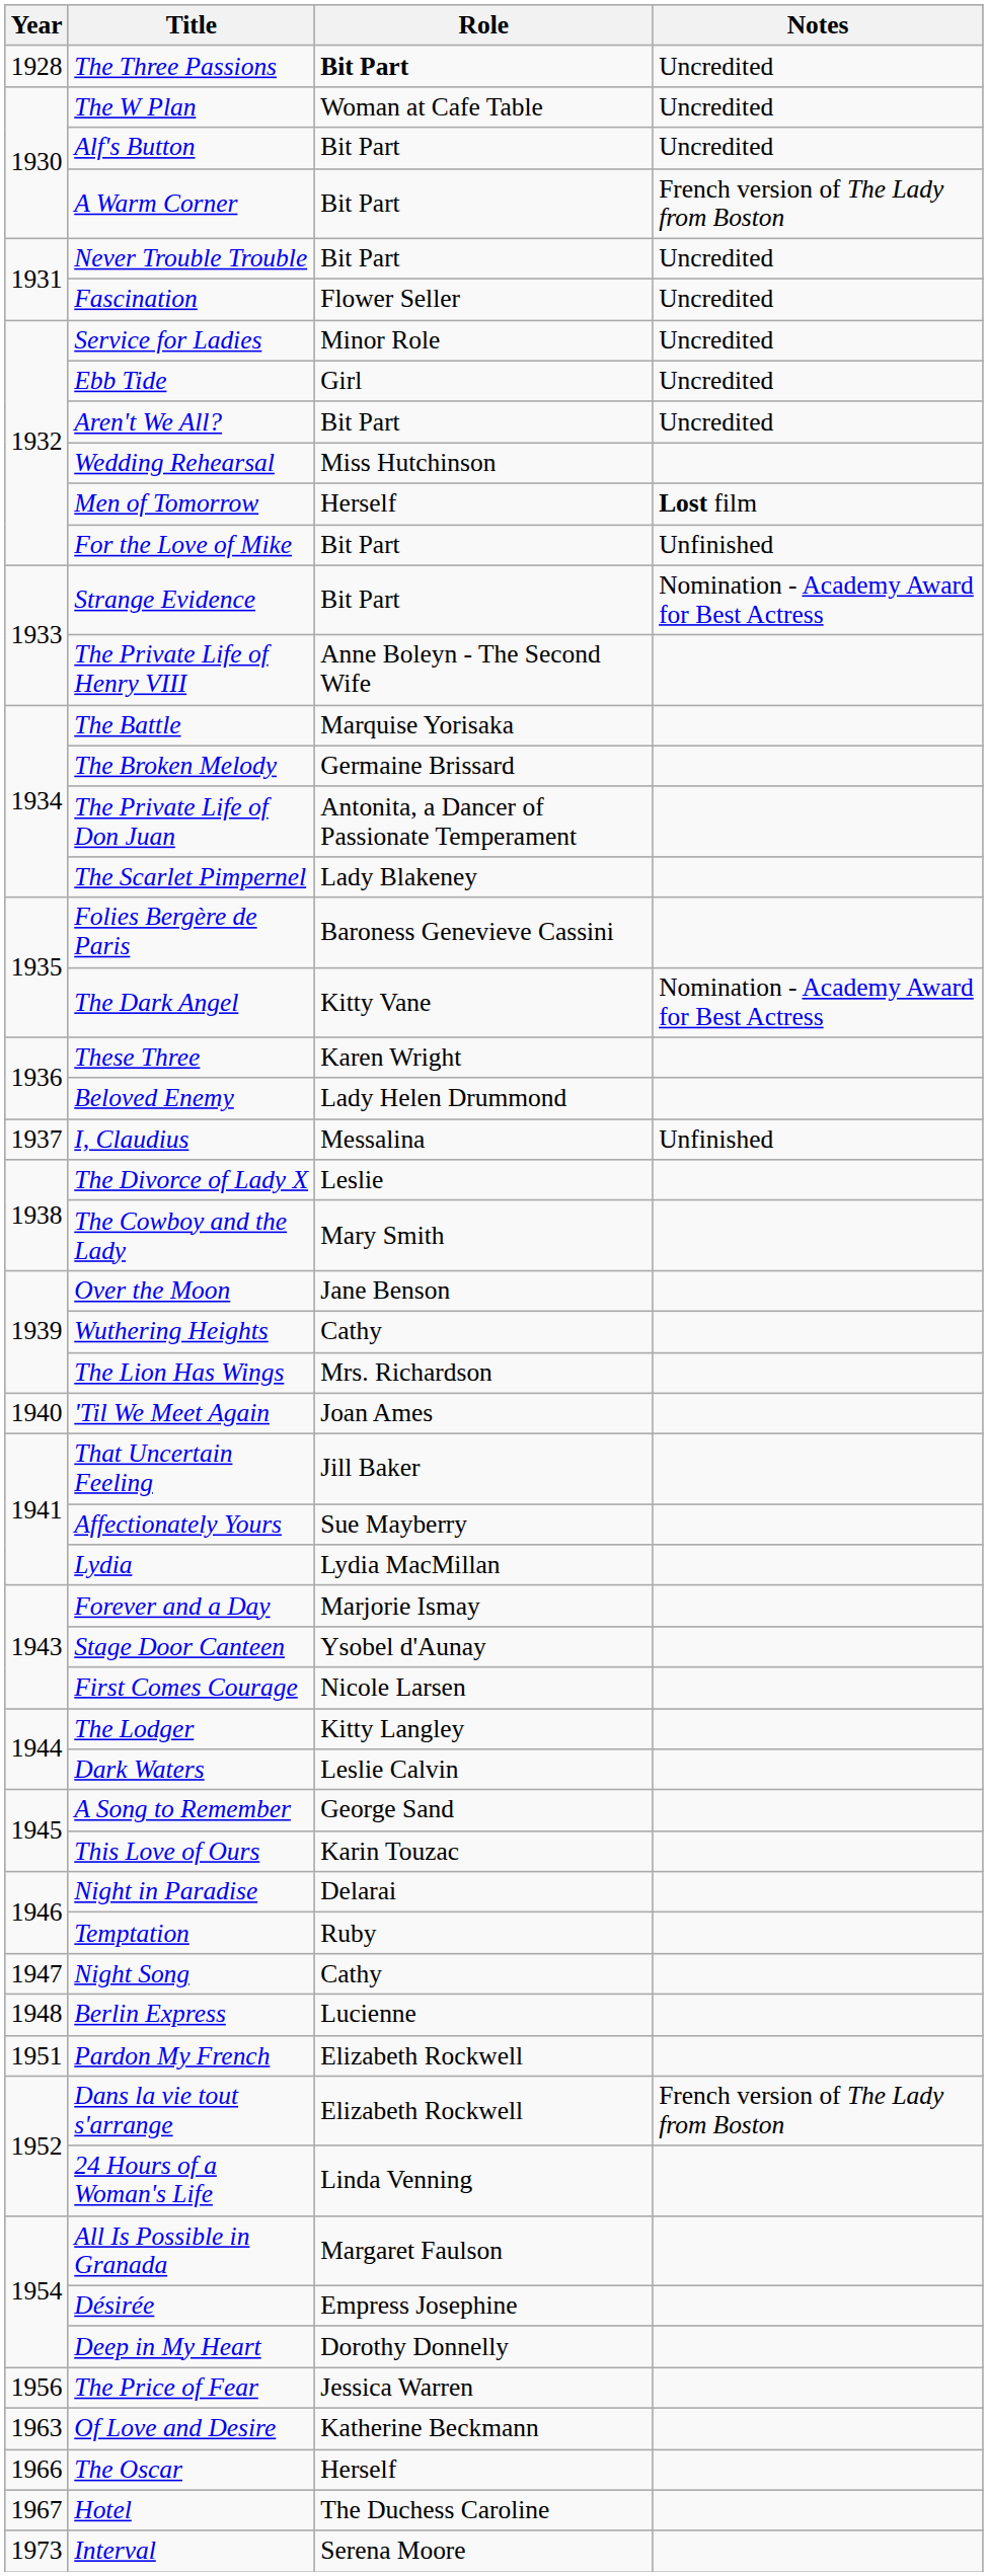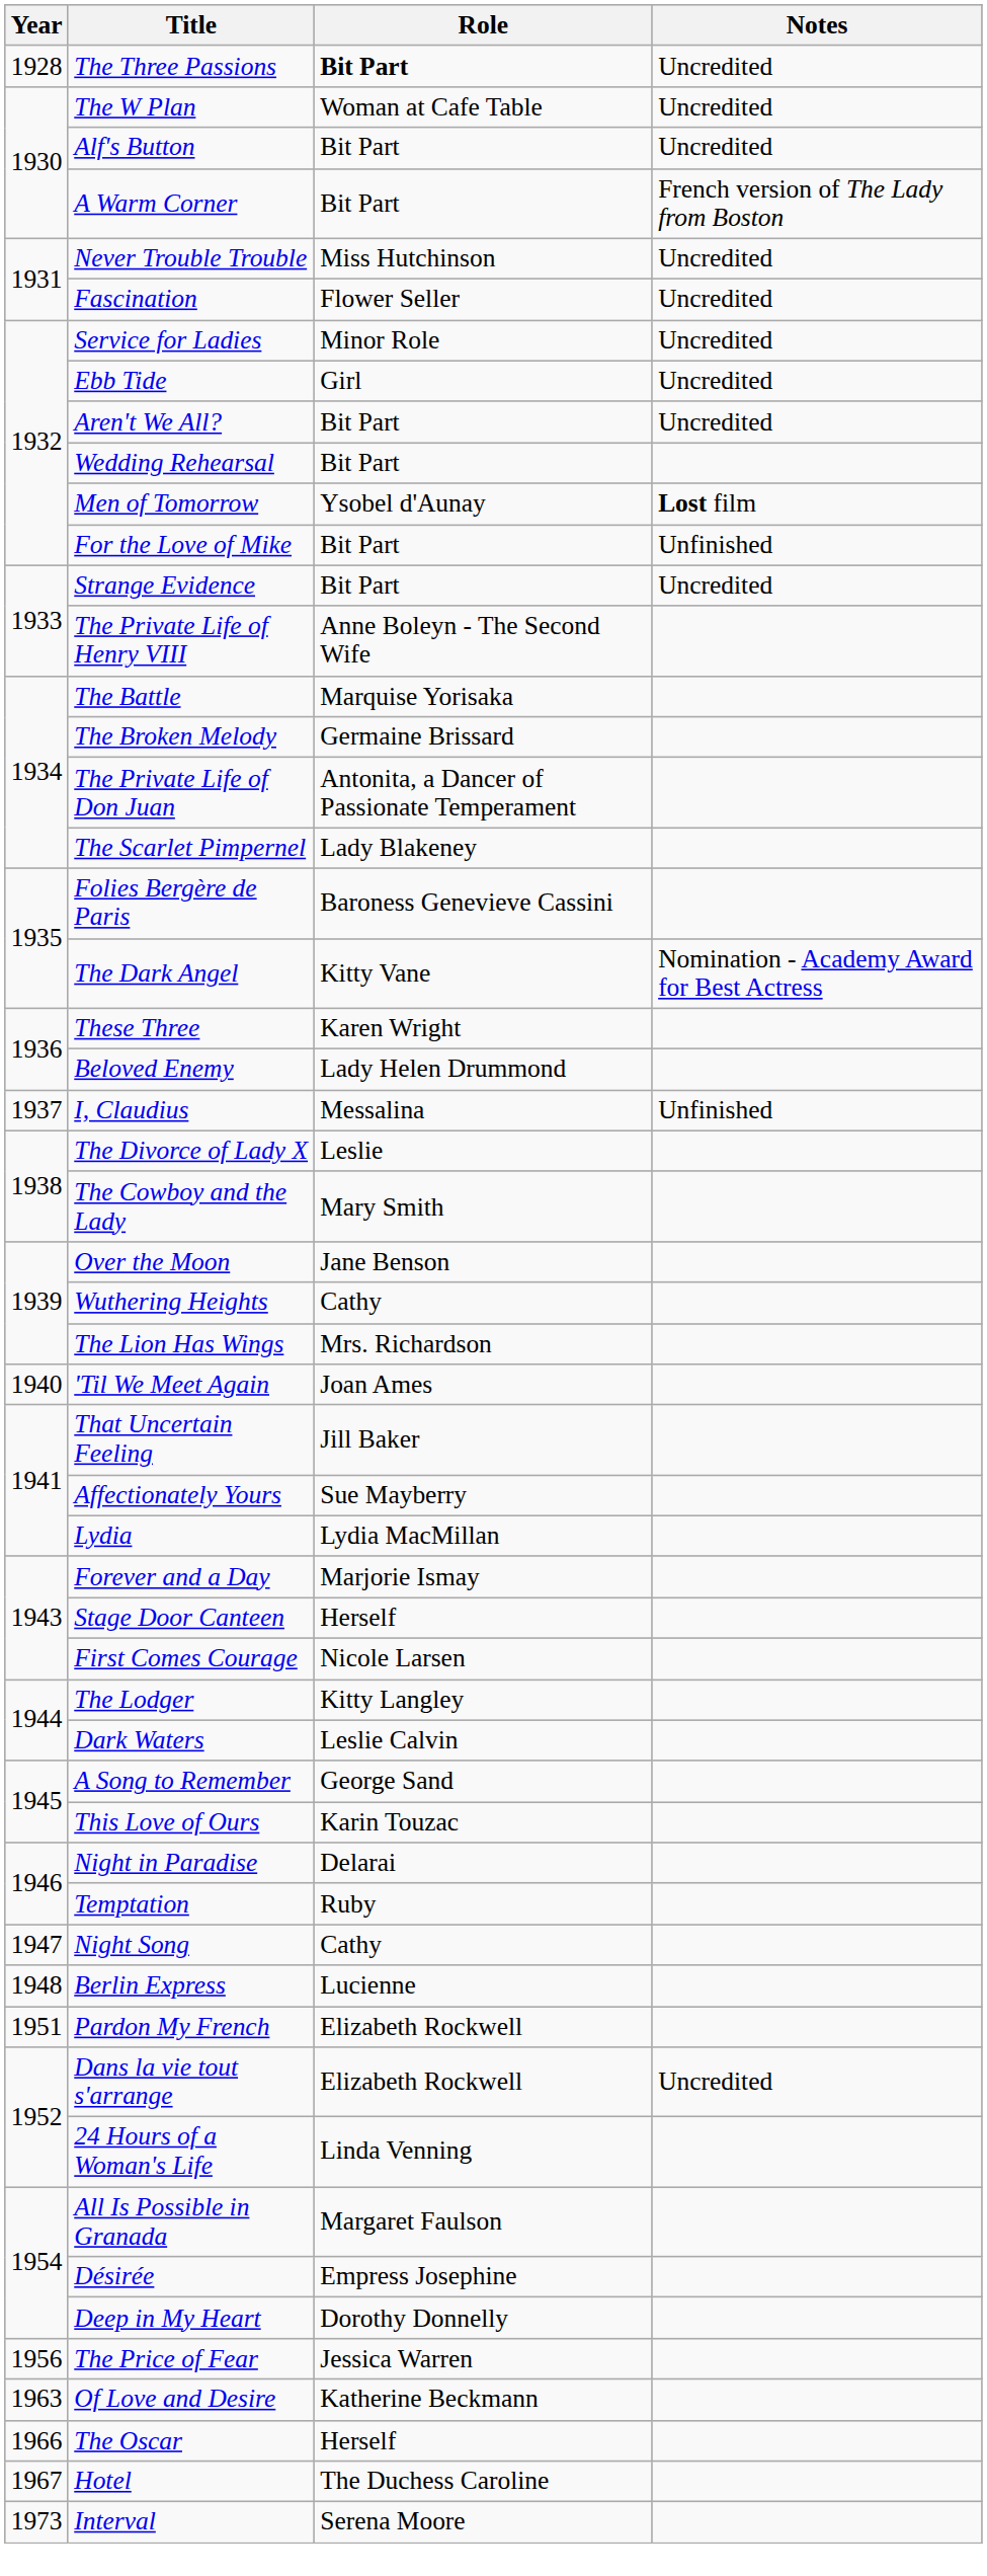 <table class="wikitable sortable">
 <tr>
 <th>Year</th>
 <th>Title</th>
 <th>Role</th>
 <th class="unsortable">Notes</th>
 </tr>
 <tr>
 <td>1928</td>
 <td><em><a href='#'>The Three Passions</a></em></td>
 <td><strong>Bit Part</strong></td>
 <td>Uncredited</td>
 </tr>
 <tr>
 <td rowspan=3>1930</td>
 <td><em><a href='#'>The W Plan</a></em></td>
 <td>Woman at Cafe Table</td>
 <td>Uncredited</td>
 </tr>
 <tr>
 <td><em><a href='#'>Alf's Button</a></em></td>
 <td>Bit Part</td>
 <td>Uncredited</td>
 </tr>
 <tr>
 <td><em><a href='#'>A Warm Corner</a></em></td>
 <td>Bit Part</td>
 <td>French version of <em>The Lady from Boston</em></td>
 </tr>
 <tr>
 <td rowspan=2>1931</td>
 <td><em><a href='#'>Never Trouble Trouble</a></em></td>
-<td>Bit Part</td>
+<td>Miss Hutchinson</td>
 <td>Uncredited</td>
 </tr>
 <tr>
 <td><em><a href='#'>Fascination</a></em></td>
 <td>Flower Seller</td>
 <td>Uncredited</td>
 </tr>
 <tr>
 <td rowspan=6>1932</td>
 <td><em><a href='#'>Service for Ladies</a></em></td>
 <td>Minor Role</td>
 <td>Uncredited</td>
 </tr>
 <tr>
 <td><em><a href='#'>Ebb Tide</a></em></td>
 <td>Girl</td>
 <td>Uncredited</td>
 </tr>
 <tr>
 <td><em><a href='#'>Aren't We All?</a></em></td>
 <td>Bit Part</td>
 <td>Uncredited</td>
 </tr>
 <tr>
 <td><em><a href='#'>Wedding Rehearsal</a></em></td>
-<td>Miss Hutchinson</td>
+<td>Bit Part</td>
 <td></td>
 </tr>
 <tr>
 <td><em><a href='#'>Men of Tomorrow</a></em></td>
-<td>Herself</td>
+<td>Ysobel d'Aunay</td>
 <td><strong>Lost</strong> film</td>
 </tr>
 <tr>
 <td><em><a href='#'>For the Love of Mike</a></em></td>
 <td>Bit Part</td>
 <td>Unfinished</td>
 </tr>
 <tr>
 <td rowspan=2>1933</td>
 <td><em><a href='#'>Strange Evidence</a></em></td>
 <td>Bit Part</td>
-<td>Nomination - <a href='#'>Academy Award for Best Actress</a></td>
+<td>Uncredited</td>
 </tr>
 <tr>
 <td><em><a href='#'>The Private Life of Henry VIII</a></em></td>
 <td>Anne Boleyn - The Second Wife</td>
 <td></td>
 </tr>
 <tr>
 <td rowspan=4>1934</td>
 <td><em><a href='#'>The Battle</a></em></td>
 <td>Marquise Yorisaka</td>
 <td></td>
 </tr>
 <tr>
 <td><em><a href='#'>The Broken Melody</a></em></td>
 <td>Germaine Brissard</td>
 <td></td>
 </tr>
 <tr>
 <td><em><a href='#'>The Private Life of Don Juan</a></em></td>
 <td>Antonita, a Dancer of Passionate Temperament</td>
 <td></td>
 </tr>
 <tr>
 <td><em><a href='#'>The Scarlet Pimpernel</a></em></td>
 <td>Lady Blakeney</td>
 <td></td>
 </tr>
 <tr>
 <td rowspan=2>1935</td>
 <td><em><a href='#'>Folies Bergère de Paris</a></em></td>
 <td>Baroness Genevieve Cassini</td>
 <td></td>
 </tr>
 <tr>
 <td><em><a href='#'>The Dark Angel</a></em></td>
 <td>Kitty Vane</td>
 <td>Nomination - <a href='#'>Academy Award for Best Actress</a></td>
 </tr>
 <tr>
 <td rowspan=2>1936</td>
 <td><em><a href='#'>These Three</a></em></td>
 <td>Karen Wright</td>
 <td></td>
 </tr>
 <tr>
 <td><em><a href='#'>Beloved Enemy</a></em></td>
 <td>Lady Helen Drummond</td>
 <td></td>
 </tr>
 <tr>
 <td>1937</td>
 <td><em><a href='#'>I, Claudius</a></em></td>
 <td>Messalina</td>
 <td>Unfinished</td>
 </tr>
 <tr>
 <td rowspan=2>1938</td>
 <td><em><a href='#'>The Divorce of Lady X</a></em></td>
 <td>Leslie</td>
 <td></td>
 </tr>
 <tr>
 <td><em><a href='#'>The Cowboy and the Lady</a></em></td>
 <td>Mary Smith</td>
 <td></td>
 </tr>
 <tr>
 <td rowspan=3>1939</td>
 <td><em><a href='#'>Over the Moon</a></em></td>
 <td>Jane Benson</td>
 <td></td>
 </tr>
 <tr>
 <td><em><a href='#'>Wuthering Heights</a></em></td>
 <td>Cathy</td>
 <td></td>
 </tr>
 <tr>
 <td><em><a href='#'>The Lion Has Wings</a></em></td>
 <td>Mrs. Richardson</td>
 <td></td>
 </tr>
 <tr>
 <td>1940</td>
 <td><em><a href='#'>'Til We Meet Again</a></em></td>
 <td>Joan Ames</td>
 <td></td>
 </tr>
 <tr>
 <td rowspan=3>1941</td>
 <td><em><a href='#'>That Uncertain Feeling</a></em></td>
 <td>Jill Baker</td>
 <td></td>
 </tr>
 <tr>
 <td><em><a href='#'>Affectionately Yours</a></em></td>
 <td>Sue Mayberry</td>
 <td></td>
 </tr>
 <tr>
 <td><em><a href='#'>Lydia</a></em></td>
 <td>Lydia MacMillan</td>
 <td></td>
 </tr>
 <tr>
 <td rowspan=3>1943</td>
 <td><em><a href='#'>Forever and a Day</a></em></td>
 <td>Marjorie Ismay</td>
 <td></td>
 </tr>
 <tr>
 <td><em><a href='#'>Stage Door Canteen</a></em></td>
-<td>Ysobel d'Aunay</td>
+<td>Herself</td>
 <td></td>
 </tr>
 <tr>
 <td><em><a href='#'>First Comes Courage</a></em></td>
 <td>Nicole Larsen</td>
 <td></td>
 </tr>
 <tr>
 <td rowspan=2>1944</td>
 <td><em><a href='#'>The Lodger</a></em></td>
 <td>Kitty Langley</td>
 <td></td>
 </tr>
 <tr>
 <td><em><a href='#'>Dark Waters</a></em></td>
 <td>Leslie Calvin</td>
 <td></td>
 </tr>
 <tr>
 <td rowspan=2>1945</td>
 <td><em><a href='#'>A Song to Remember</a></em></td>
 <td>George Sand</td>
 <td></td>
 </tr>
 <tr>
 <td><em><a href='#'>This Love of Ours</a></em></td>
 <td>Karin Touzac</td>
 <td></td>
 </tr>
 <tr>
 <td rowspan=2>1946</td>
 <td><em><a href='#'>Night in Paradise</a></em></td>
 <td>Delarai</td>
 <td></td>
 </tr>
 <tr>
 <td><em><a href='#'>Temptation</a></em></td>
 <td>Ruby</td>
 <td></td>
 </tr>
 <tr>
 <td>1947</td>
 <td><em><a href='#'>Night Song</a></em></td>
 <td>Cathy</td>
 <td></td>
 </tr>
 <tr>
 <td>1948</td>
 <td><em><a href='#'>Berlin Express</a></em></td>
 <td>Lucienne</td>
 <td></td>
 </tr>
 <tr>
 <td>1951</td>
 <td><em><a href='#'>Pardon My French</a></em></td>
 <td>Elizabeth Rockwell</td>
 <td></td>
 </tr>
 <tr>
 <td rowspan=2>1952</td>
 <td><em><a href='#'>Dans la vie tout s'arrange</a></em></td>
 <td>Elizabeth Rockwell</td>
-<td>French version of <em>The Lady from Boston</em></td>
+<td>Uncredited</td>
 </tr>
 <tr>
 <td><em><a href='#'>24 Hours of a Woman's Life</a></em></td>
 <td>Linda Venning</td>
 <td></td>
 </tr>
 <tr>
 <td rowspan=3>1954</td>
 <td><em><a href='#'>All Is Possible in Granada</a></em></td>
 <td>Margaret Faulson</td>
 <td></td>
 </tr>
 <tr>
 <td><em><a href='#'>Désirée</a></em></td>
 <td>Empress Josephine</td>
 <td></td>
 </tr>
 <tr>
 <td><em><a href='#'>Deep in My Heart</a></em></td>
 <td>Dorothy Donnelly</td>
 <td></td>
 </tr>
 <tr>
 <td>1956</td>
 <td><em><a href='#'>The Price of Fear</a></em></td>
 <td>Jessica Warren</td>
 <td></td>
 </tr>
 <tr>
 <td>1963</td>
 <td><em><a href='#'>Of Love and Desire</a></em></td>
 <td>Katherine Beckmann</td>
 <td></td>
 </tr>
 <tr>
 <td>1966</td>
 <td><em><a href='#'>The Oscar</a></em></td>
 <td>Herself</td>
 <td></td>
 </tr>
 <tr>
 <td>1967</td>
 <td><em><a href='#'>Hotel</a></em></td>
 <td>The Duchess Caroline</td>
 <td></td>
 </tr>
 <tr>
 <td>1973</td>
 <td><em><a href='#'>Interval</a></em></td>
 <td>Serena Moore</td>
 <td></td>
 </tr>
 </table>
